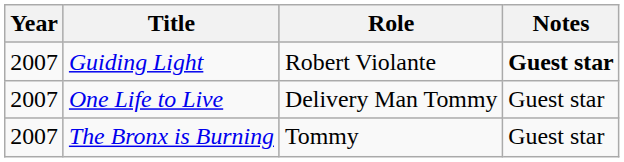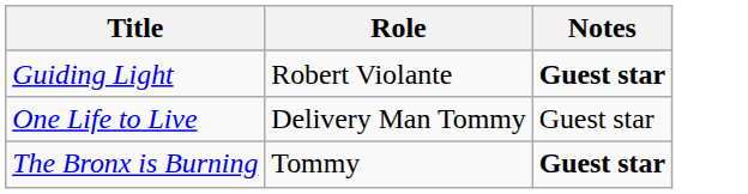 <table class="wikitable">
 <tr>
-<th>Year</th>
 <th>Title</th>
 <th>Role</th>
 <th>Notes</th>
 </tr>
 <tr>
-<td>2007</td>
 <td><em><a href='#'>Guiding Light</a></em></td>
 <td>Robert Violante</td>
 <td><strong>Guest star</strong></td>
 </tr>
 <tr>
-<td>2007</td>
 <td><em><a href='#'>One Life to Live</a></em></td>
 <td>Delivery Man Tommy</td>
 <td>Guest star</td>
 </tr>
 <tr>
-<td>2007</td>
 <td><em><a href='#'>The Bronx is Burning</a></em></td>
 <td>Tommy</td>
-<td>Guest star</td>
+<td><strong>Guest star</strong></td>
 </tr>
 </table>
